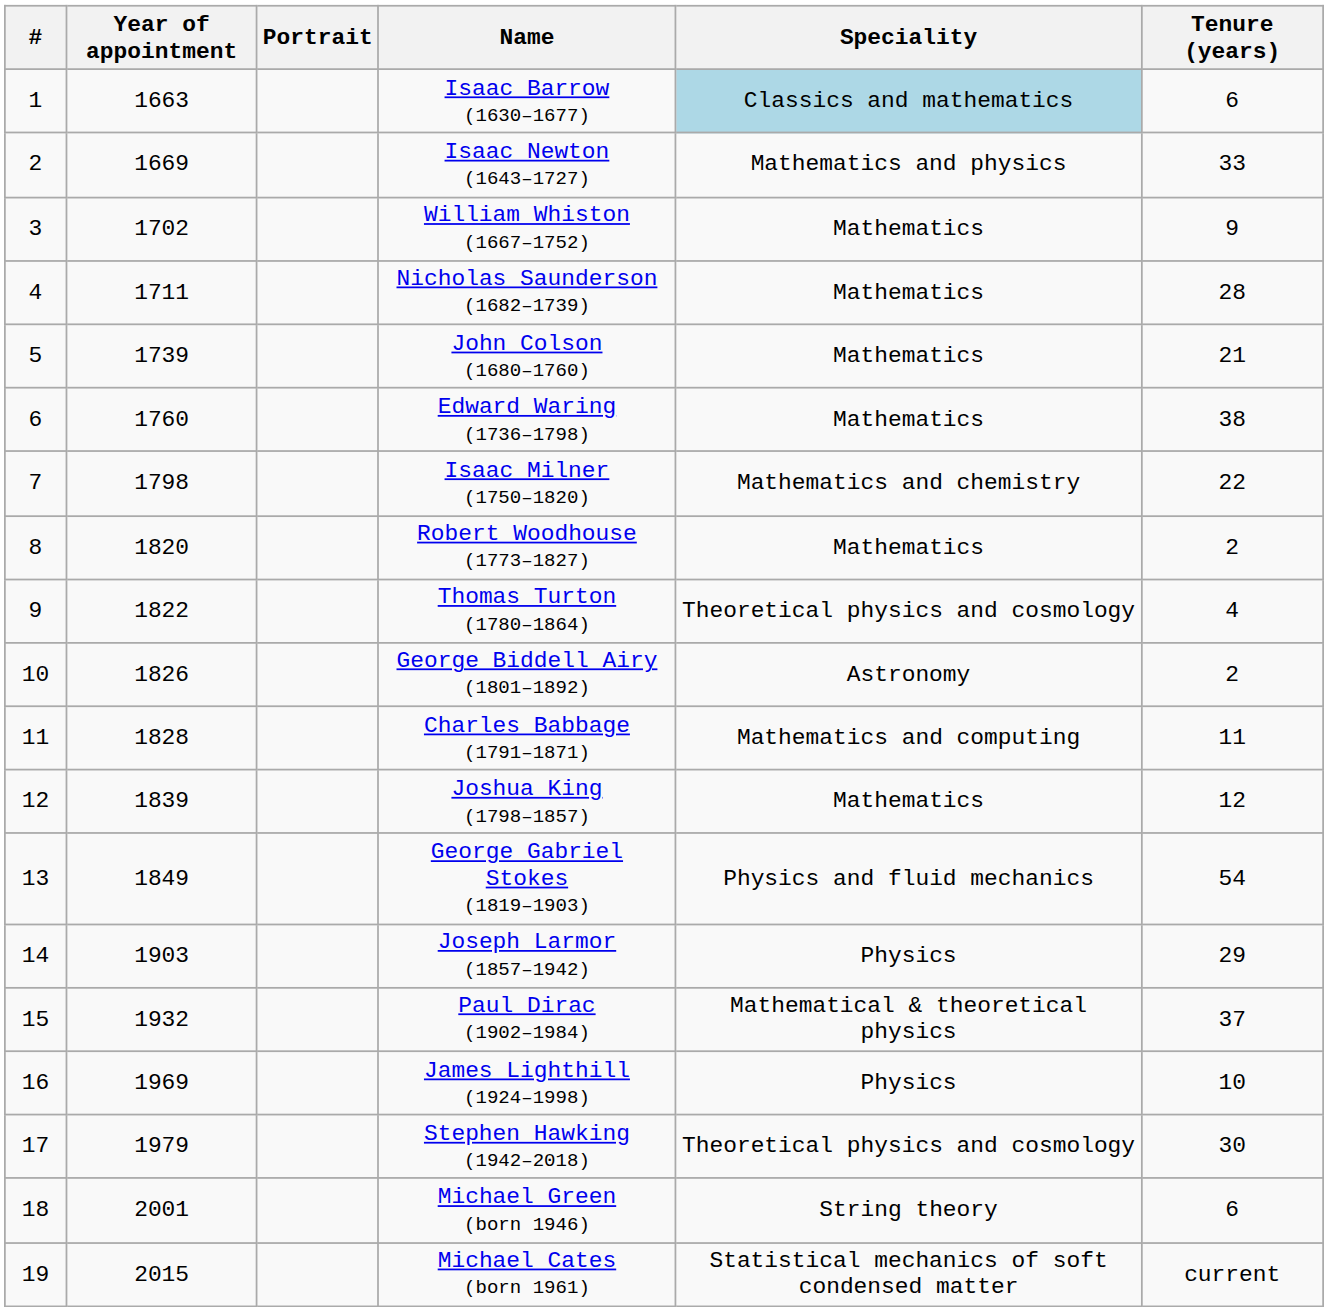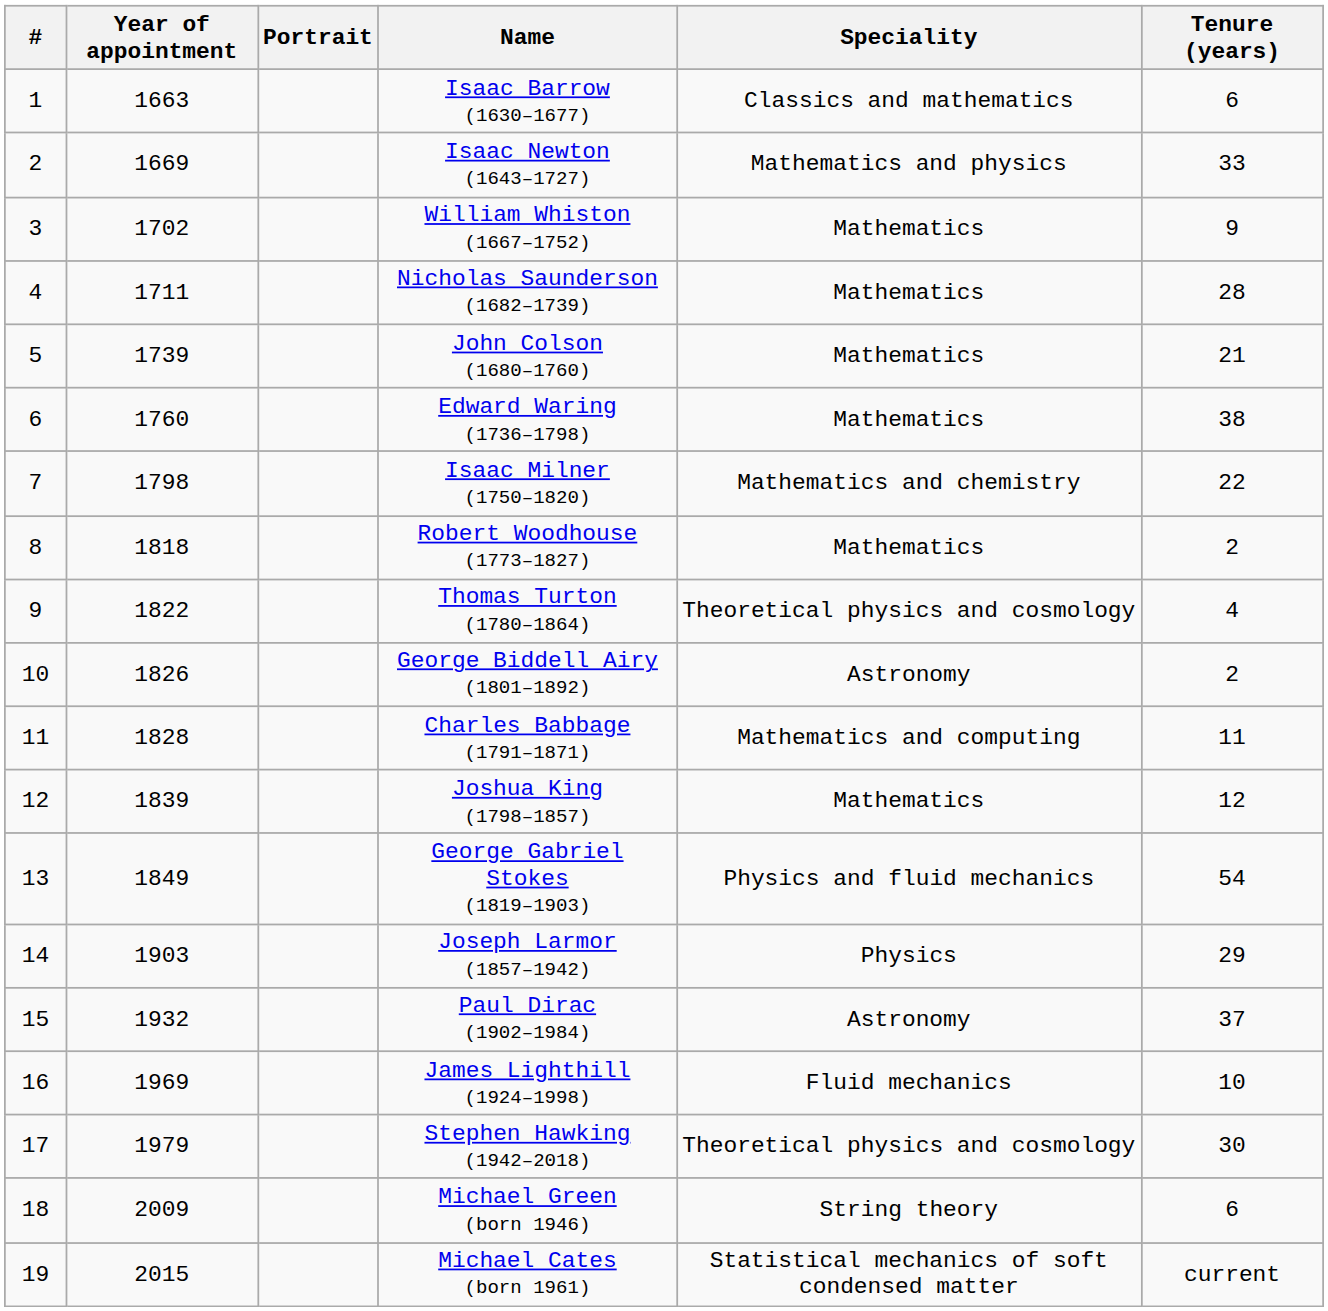 <table class="wikitable"  style="text-align:center" width="750px" align="left">
 <tr>
 <th width="5%">#</th>
 <th width="15%">Year of appointment</th>
 <th width=80>Portrait</th>
 <th width="25%">Name</th>
 <th width="40%">Speciality</th>
 <th width="15%">Tenure (years)</th>
 </tr>
 <tr>
 <td>1</td>
 <td>1663</td>
 <td></td>
 <td><a href='#'>Isaac Barrow</a><br><small>(1630–1677)</small></td>
-<td style="background: lightblue;">Classics and mathematics</td>
+<td>Classics and mathematics</td>
 <td>6</td>
 </tr>
 <tr>
 <td>2</td>
 <td>1669</td>
 <td></td>
 <td><a href='#'>Isaac Newton</a><br><small>(1643–1727)</small></td>
 <td>Mathematics and physics</td>
 <td>33</td>
 </tr>
 <tr>
 <td>3</td>
 <td>1702</td>
 <td></td>
 <td><a href='#'>William Whiston</a><br><small>(1667–1752)</small></td>
 <td>Mathematics</td>
 <td>9</td>
 </tr>
 <tr>
 <td>4</td>
 <td>1711</td>
 <td></td>
 <td><a href='#'>Nicholas Saunderson</a><br><small>(1682–1739)</small></td>
 <td>Mathematics</td>
 <td>28</td>
 </tr>
 <tr>
 <td>5</td>
 <td>1739</td>
 <td></td>
 <td><a href='#'>John Colson</a><br><small>(1680–1760)</small></td>
 <td>Mathematics</td>
 <td>21</td>
 </tr>
 <tr>
 <td>6</td>
 <td>1760</td>
 <td></td>
 <td><a href='#'>Edward Waring</a><br><small>(1736–1798)</small></td>
 <td>Mathematics</td>
 <td>38</td>
 </tr>
 <tr>
 <td>7</td>
 <td>1798</td>
 <td></td>
 <td><a href='#'>Isaac Milner</a><br><small>(1750–1820)</small></td>
 <td>Mathematics and chemistry</td>
 <td>22</td>
 </tr>
 <tr>
 <td>8</td>
-<td>1820</td>
+<td>1818</td>
 <td></td>
 <td><a href='#'>Robert Woodhouse</a><br><small>(1773–1827)</small></td>
 <td>Mathematics</td>
 <td>2</td>
 </tr>
 <tr>
 <td>9</td>
 <td>1822</td>
 <td></td>
 <td><a href='#'>Thomas Turton</a><br><small>(1780–1864)</small></td>
 <td>Theoretical physics and cosmology</td>
 <td>4</td>
 </tr>
 <tr>
 <td>10</td>
 <td>1826</td>
 <td></td>
 <td><a href='#'>George Biddell Airy</a><br><small>(1801–1892)</small></td>
 <td>Astronomy</td>
 <td>2</td>
 </tr>
 <tr>
 <td>11</td>
 <td>1828</td>
 <td></td>
 <td><a href='#'>Charles Babbage</a><br><small>(1791–1871)</small></td>
 <td>Mathematics and computing</td>
 <td>11</td>
 </tr>
 <tr>
 <td>12</td>
 <td>1839</td>
 <td></td>
 <td><a href='#'>Joshua King</a><br><small>(1798–1857)</small></td>
 <td>Mathematics</td>
 <td>12</td>
 </tr>
 <tr>
 <td>13</td>
 <td>1849</td>
 <td></td>
 <td><a href='#'>George Gabriel Stokes</a><br><small>(1819–1903)</small></td>
 <td>Physics and fluid mechanics</td>
 <td>54</td>
 </tr>
 <tr>
 <td>14</td>
 <td>1903</td>
 <td></td>
 <td><a href='#'>Joseph Larmor</a><br><small>(1857–1942)</small></td>
 <td>Physics</td>
 <td>29</td>
 </tr>
 <tr>
 <td>15</td>
 <td>1932</td>
 <td></td>
 <td><a href='#'>Paul Dirac</a><br><small>(1902–1984)</small></td>
-<td>Mathematical & theoretical physics</td>
+<td>Astronomy</td>
 <td>37</td>
 </tr>
 <tr>
 <td>16</td>
 <td>1969</td>
 <td></td>
 <td><a href='#'>James Lighthill</a><br><small>(1924–1998)</small></td>
-<td>Physics</td>
+<td>Fluid mechanics</td>
 <td>10</td>
 </tr>
 <tr>
 <td>17</td>
 <td>1979</td>
 <td></td>
 <td><a href='#'>Stephen Hawking</a><br><small>(1942–2018)</small></td>
 <td>Theoretical physics and cosmology</td>
 <td>30</td>
 </tr>
 <tr>
 <td>18</td>
-<td>2001</td>
+<td>2009</td>
 <td></td>
 <td><a href='#'>Michael Green</a><br><small>(born 1946)</small></td>
 <td>String theory</td>
 <td>6</td>
 </tr>
 <tr>
 <td>19</td>
 <td>2015</td>
 <td></td>
 <td><a href='#'>Michael Cates</a><br><small>(born 1961)</small></td>
 <td>Statistical mechanics of soft condensed matter</td>
 <td>current</td>
 </tr>
 </table>
